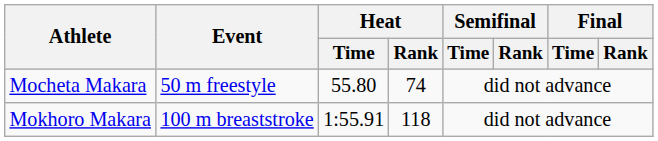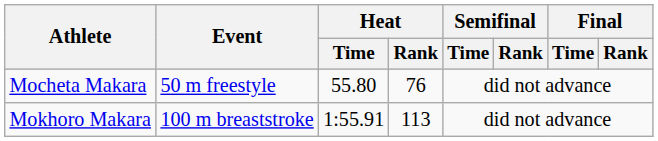 <table class=wikitable style="font-size:90%">
 <tr>
 <th rowspan="2">Athlete</th>
 <th rowspan="2">Event</th>
 <th colspan="2">Heat</th>
 <th colspan="2">Semifinal</th>
 <th colspan="2">Final</th>
 </tr>
 <tr style="font-size:95%">
 <th>Time</th>
 <th>Rank</th>
 <th>Time</th>
 <th>Rank</th>
 <th>Time</th>
 <th>Rank</th>
 </tr>
 <tr align=center>
 <td align=left><a href='#'>Mocheta Makara</a></td>
 <td align=left><a href='#'>50 m freestyle</a></td>
 <td>55.80</td>
-<td>74</td>
+<td>76</td>
 <td colspan=4>did not advance</td>
 </tr>
 <tr align=center>
 <td align=left><a href='#'>Mokhoro Makara</a></td>
 <td align=left><a href='#'>100 m breaststroke</a></td>
 <td>1:55.91</td>
-<td>118</td>
+<td>113</td>
 <td colspan=4>did not advance</td>
 </tr>
 </table>
